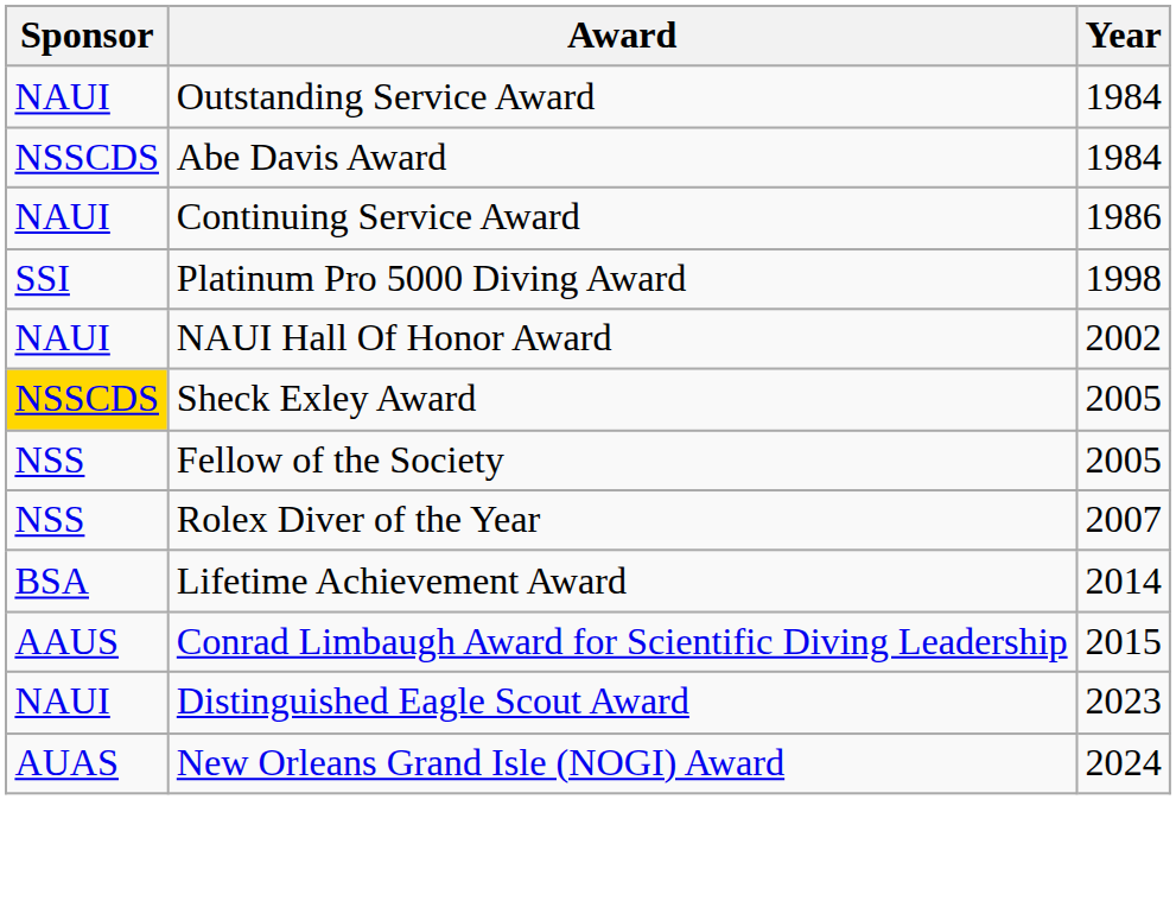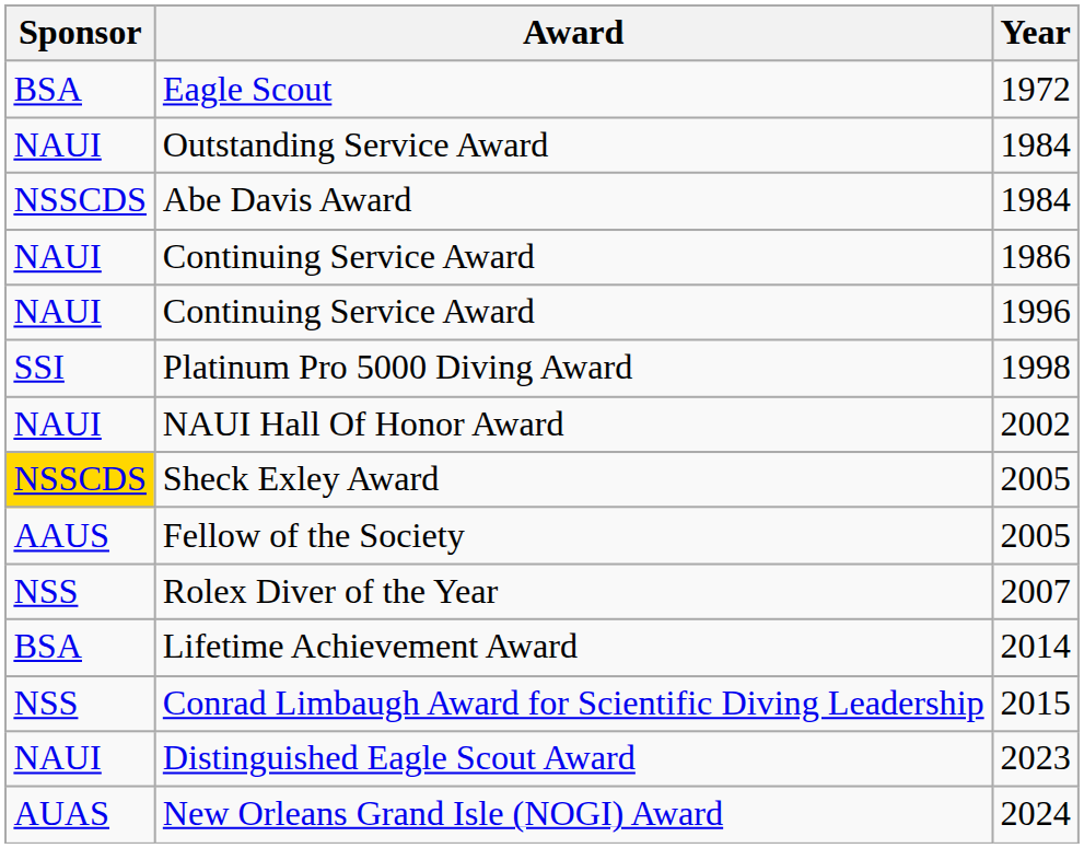 <table class="wikitable sortable">
 <tr>
 <th>Sponsor</th>
 <th>Award</th>
 <th>Year</th>
+</tr>
+<tr>
+<td><a href='#'>BSA</a></td>
+<td><a href='#'>Eagle Scout</a></td>
+<td>1972</td>
 </tr>
 <tr>
 <td><a href='#'>NAUI</a></td>
 <td>Outstanding Service Award</td>
 <td>1984</td>
 </tr>
 <tr>
 <td><a href='#'>NSSCDS</a></td>
 <td>Abe Davis Award</td>
 <td>1984</td>
 </tr>
 <tr>
 <td><a href='#'>NAUI</a></td>
 <td>Continuing Service Award</td>
 <td>1986</td>
 </tr>
 <tr>
+<td><a href='#'>NAUI</a></td>
+<td>Continuing Service Award</td>
+<td>1996</td>
+</tr>
+<tr>
 <td><a href='#'>SSI</a></td>
 <td>Platinum Pro 5000 Diving Award</td>
 <td>1998</td>
 </tr>
 <tr>
 <td><a href='#'>NAUI</a></td>
 <td>NAUI Hall Of Honor Award</td>
 <td>2002</td>
 </tr>
 <tr>
 <td style="background: gold;"><a href='#'>NSSCDS</a></td>
 <td>Sheck Exley Award</td>
 <td>2005</td>
 </tr>
 <tr>
-<td><a href='#'>NSS</a></td>
+<td><a href='#'>AAUS</a></td>
 <td>Fellow of the Society</td>
 <td>2005</td>
 </tr>
 <tr>
 <td><a href='#'>NSS</a></td>
 <td>Rolex Diver of the Year</td>
 <td>2007</td>
 </tr>
 <tr>
 <td><a href='#'>BSA</a></td>
 <td>Lifetime Achievement Award</td>
 <td>2014</td>
 </tr>
 <tr>
-<td><a href='#'>AAUS</a></td>
+<td><a href='#'>NSS</a></td>
 <td><a href='#'>Conrad Limbaugh Award for Scientific Diving Leadership</a></td>
 <td>2015</td>
 </tr>
 <tr>
 <td><a href='#'>NAUI</a></td>
 <td><a href='#'>Distinguished Eagle Scout Award</a></td>
 <td>2023</td>
 </tr>
 <tr>
 <td><a href='#'>AUAS</a></td>
 <td><a href='#'>New Orleans Grand Isle (NOGI) Award</a></td>
 <td>2024</td>
 </tr>
 </table>
